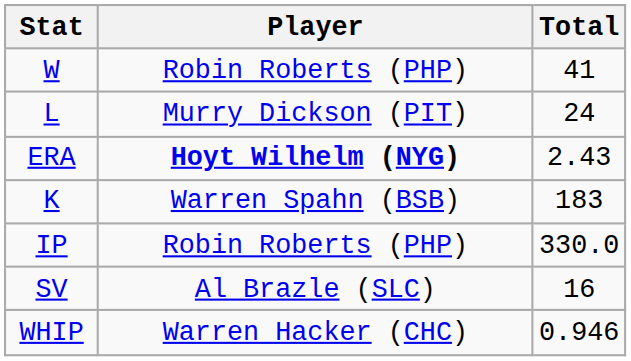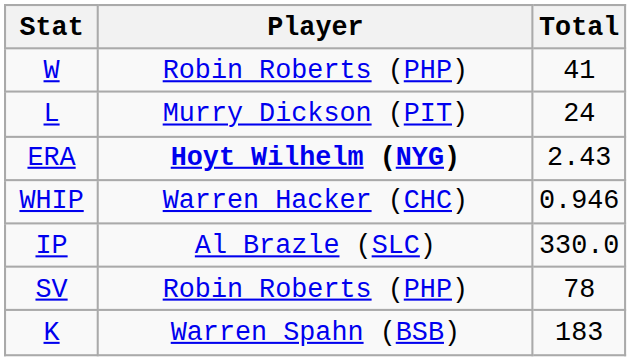 <table class="wikitable" style="text-align:center;">
 <tr>
 <th style="width:15%;">Stat</th>
 <th>Player</th>
 <th style="width:15%;">Total</th>
 </tr>
 <tr>
 <td><a href='#'>W</a></td>
 <td><a href='#'>Robin Roberts</a> (<a href='#'>PHP</a>)</td>
 <td>41</td>
 </tr>
 <tr>
 <td><a href='#'>L</a></td>
 <td><a href='#'>Murry Dickson</a> (<a href='#'>PIT</a>)</td>
 <td>24</td>
 </tr>
 <tr>
 <td><a href='#'>ERA</a></td>
 <td><strong><a href='#'>Hoyt Wilhelm</a> (<a href='#'>NYG</a>)</strong></td>
 <td>2.43</td>
 </tr>
 <tr>
+<td><a href='#'>WHIP</a></td>
+<td><a href='#'>Warren Hacker</a> (<a href='#'>CHC</a>)</td>
+<td>0.946</td>
+</tr>
+<tr>
+<td><a href='#'>IP</a></td>
+<td><a href='#'>Al Brazle</a> (<a href='#'>SLC</a>)</td>
+<td>330.0</td>
+</tr>
+<tr>
+<td><a href='#'>SV</a></td>
+<td><a href='#'>Robin Roberts</a> (<a href='#'>PHP</a>)</td>
+<td>78</td>
+</tr>
+<tr>
 <td><a href='#'>K</a></td>
 <td><a href='#'>Warren Spahn</a> (<a href='#'>BSB</a>)</td>
 <td>183</td>
 </tr>
-<tr>
-<td><a href='#'>IP</a></td>
-<td><a href='#'>Robin Roberts</a> (<a href='#'>PHP</a>)</td>
-<td>330.0</td>
-</tr>
-<tr>
-<td><a href='#'>SV</a></td>
-<td><a href='#'>Al Brazle</a> (<a href='#'>SLC</a>)</td>
-<td>16</td>
-</tr>
-<tr>
-<td><a href='#'>WHIP</a></td>
-<td><a href='#'>Warren Hacker</a> (<a href='#'>CHC</a>)</td>
-<td>0.946</td>
-</tr>
 </table>
